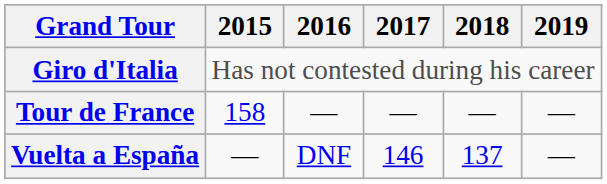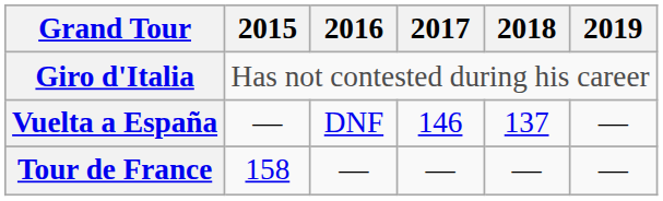 <table class="wikitable plainrowheaders">
 <tr>
 <th scope="col"><a href='#'>Grand Tour</a></th>
 <th scope="col">2015</th>
 <th scope="col">2016</th>
 <th scope="col">2017</th>
 <th scope="col">2018</th>
 <th scope="col">2019</th>
 </tr>
 <tr style="text-align:center;">
 <th scope="row"> <a href='#'>Giro d'Italia</a></th>
 <td style="color:#4d4d4d;" colspan=5>Has not contested during his career</td>
 </tr>
 <tr style="text-align:center;">
+<th scope="row"> <a href='#'>Vuelta a España</a></th>
+<td>—</td>
+<td><a href='#'>DNF</a></td>
+<td><a href='#'>146</a></td>
+<td><a href='#'>137</a></td>
+<td>—</td>
+</tr>
+<tr style="text-align:center;">
 <th scope="row"> <a href='#'>Tour de France</a></th>
 <td><a href='#'>158</a></td>
 <td>—</td>
 <td>—</td>
 <td>—</td>
 <td>—</td>
 </tr>
-<tr style="text-align:center;">
-<th scope="row"> <a href='#'>Vuelta a España</a></th>
-<td>—</td>
-<td><a href='#'>DNF</a></td>
-<td><a href='#'>146</a></td>
-<td><a href='#'>137</a></td>
-<td>—</td>
-</tr>
 </table>
